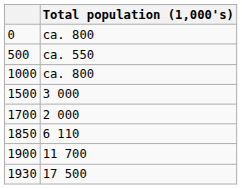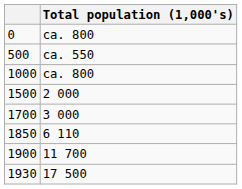 <table class="wikitable">
 <tr>
 <th></th>
 <th>Total population (1,000's)</th>
 </tr>
 <tr>
 <td>0</td>
 <td>ca. 800</td>
 </tr>
 <tr>
 <td>500</td>
 <td>ca. 550</td>
 </tr>
 <tr>
 <td>1000</td>
 <td>ca. 800</td>
 </tr>
 <tr>
 <td>1500</td>
-<td>3 000</td>
+<td>2 000</td>
 </tr>
 <tr>
 <td>1700</td>
-<td>2 000</td>
+<td>3 000</td>
 </tr>
 <tr>
 <td>1850</td>
 <td>6 110</td>
 </tr>
 <tr>
 <td>1900</td>
 <td>11 700</td>
 </tr>
 <tr>
 <td>1930</td>
 <td>17 500</td>
 </tr>
 </table>
